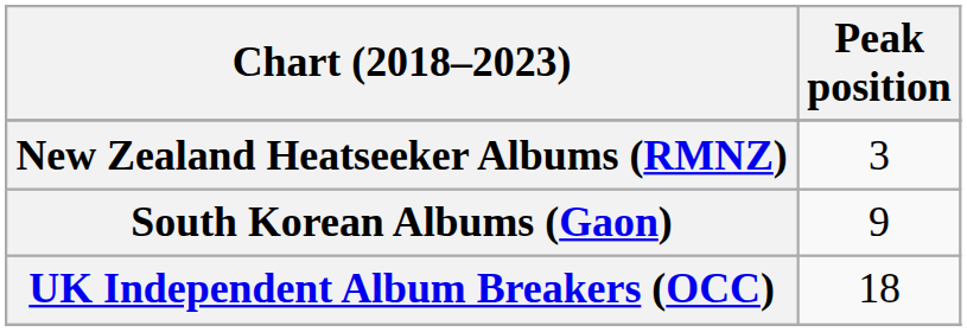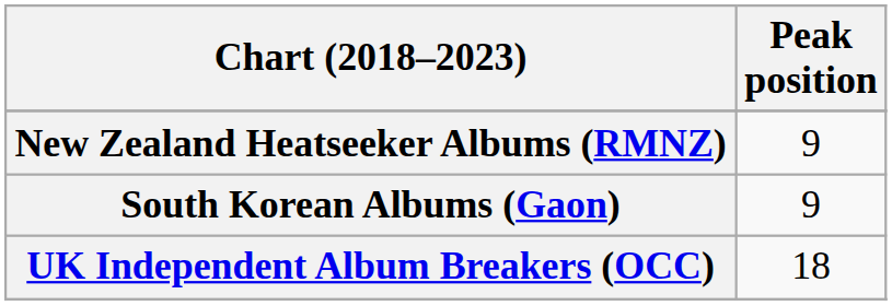 <table class="wikitable sortable plainrowheaders" style="text-align:center">
 <tr>
 <th scope="col">Chart (2018–2023)</th>
 <th scope="col">Peak<br> position</th>
 </tr>
 <tr>
 </tr>
 <tr>
 </tr>
 <tr>
 <th scope="row">New Zealand Heatseeker Albums (<a href='#'>RMNZ</a>)</th>
-<td>3</td>
+<td>9</td>
 </tr>
 <tr>
 <th scope="row">South Korean Albums (<a href='#'>Gaon</a>)</th>
 <td>9</td>
 </tr>
 <tr>
 <th scope="row"><a href='#'>UK Independent Album Breakers</a> (<a href='#'>OCC</a>)</th>
 <td>18</td>
 </tr>
 <tr>
 </tr>
 <tr>
 </tr>
 <tr>
 </tr>
 </table>
